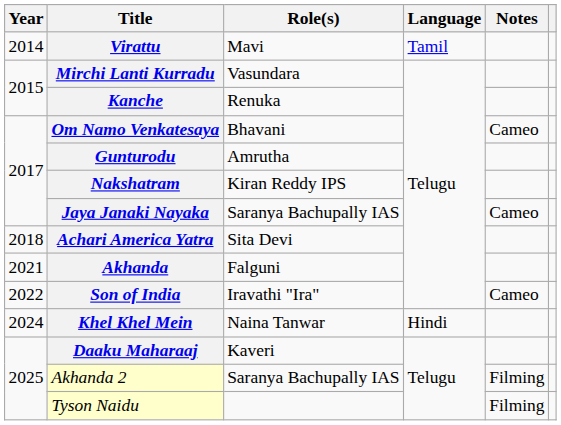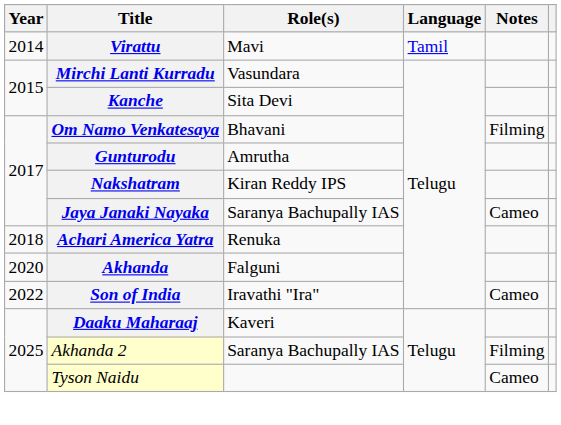 <table class="wikitable plainrowheaders sortable">
 <tr style="background:#ccc; text-align:center;">
 <th scope="col">Year</th>
 <th scope="col">Title</th>
 <th scope="col">Role(s)</th>
 <th scope="col">Language</th>
 <th scope="col" class="unsortable">Notes</th>
 <th scope="col" class="unsortable"></th>
 </tr>
 <tr>
 <td>2014</td>
 <th scope="row"><em><a href='#'>Virattu</a></em></th>
 <td>Mavi</td>
 <td><a href='#'>Tamil</a></td>
 <td></td>
 <td></td>
 </tr>
 <tr>
 <td rowspan="2">2015</td>
 <th scope="row"><em><a href='#'>Mirchi Lanti Kurradu</a></em></th>
 <td>Vasundara</td>
 <td rowspan="9">Telugu</td>
 <td></td>
 <td></td>
 </tr>
 <tr>
 <th scope="row"><em><a href='#'>Kanche</a></em></th>
-<td>Renuka</td>
+<td>Sita Devi</td>
 <td></td>
 <td></td>
 </tr>
 <tr>
 <td rowspan="4">2017</td>
 <th scope="row"><em><a href='#'>Om Namo Venkatesaya</a></em></th>
 <td>Bhavani</td>
-<td>Cameo</td>
+<td>Filming</td>
 <td></td>
 </tr>
 <tr>
 <th scope="row"><em><a href='#'>Gunturodu</a></em></th>
 <td>Amrutha</td>
 <td></td>
 <td></td>
 </tr>
 <tr>
 <th scope="row"><em><a href='#'>Nakshatram</a></em></th>
 <td>Kiran Reddy IPS</td>
 <td></td>
 <td></td>
 </tr>
 <tr>
 <th scope="row"><em><a href='#'>Jaya Janaki Nayaka</a></em></th>
 <td>Saranya Bachupally IAS</td>
 <td>Cameo</td>
 <td></td>
 </tr>
 <tr>
 <td>2018</td>
 <th scope="row"><em><a href='#'>Achari America Yatra</a></em></th>
-<td>Sita Devi</td>
+<td>Renuka</td>
 <td></td>
 <td></td>
 </tr>
 <tr>
-<td>2021</td>
+<td>2020</td>
 <th scope="row"><em><a href='#'>Akhanda</a></em></th>
 <td>Falguni</td>
 <td></td>
 <td></td>
 </tr>
 <tr>
 <td>2022</td>
 <th scope="row"><a href='#'><em>Son of India</em></a></th>
 <td>Iravathi "Ira"</td>
 <td>Cameo</td>
-<td></td>
-</tr>
-<tr>
-<td>2024</td>
-<th scope="row"><em><a href='#'>Khel Khel Mein</a></em></th>
-<td>Naina Tanwar</td>
-<td>Hindi</td>
-<td></td>
 <td></td>
 </tr>
 <tr>
 <td rowspan="3">2025</td>
 <th scope="row"><em><a href='#'>Daaku Maharaaj</a></em></th>
 <td>Kaveri</td>
 <td rowspan="3">Telugu</td>
 <td></td>
 <td></td>
 </tr>
 <tr>
 <td style="background:#ffc;"><em>Akhanda 2</em></td>
 <td>Saranya Bachupally IAS</td>
 <td>Filming</td>
 <td></td>
 </tr>
 <tr>
 <td style="background:#ffc;"><em>Tyson Naidu</em></td>
 <td></td>
-<td>Filming</td>
+<td>Cameo</td>
 <td></td>
 </tr>
 </table>
